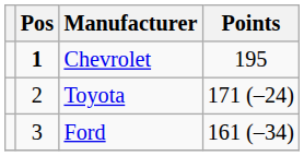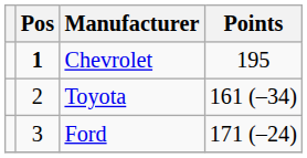 <table class="wikitable" style="font-size: 95%;">
 <tr>
 <th></th>
 <th>Pos</th>
 <th>Manufacturer</th>
 <th>Points</th>
 </tr>
 <tr>
 <td align="left"></td>
 <td style="text-align:center;"><strong>1</strong></td>
 <td><a href='#'>Chevrolet</a></td>
 <td style="text-align:center;">195</td>
 </tr>
 <tr>
 <td align="left"></td>
 <td style="text-align:center;">2</td>
 <td><a href='#'>Toyota</a></td>
-<td style="text-align:center;">171 (–24)</td>
+<td style="text-align:center;">161 (–34)</td>
 </tr>
 <tr>
 <td align="left"></td>
 <td style="text-align:center;">3</td>
 <td><a href='#'>Ford</a></td>
-<td style="text-align:center;">161 (–34)</td>
+<td style="text-align:center;">171 (–24)</td>
 </tr>
 <tr class="sortbottom">
 </tr>
 </table>
